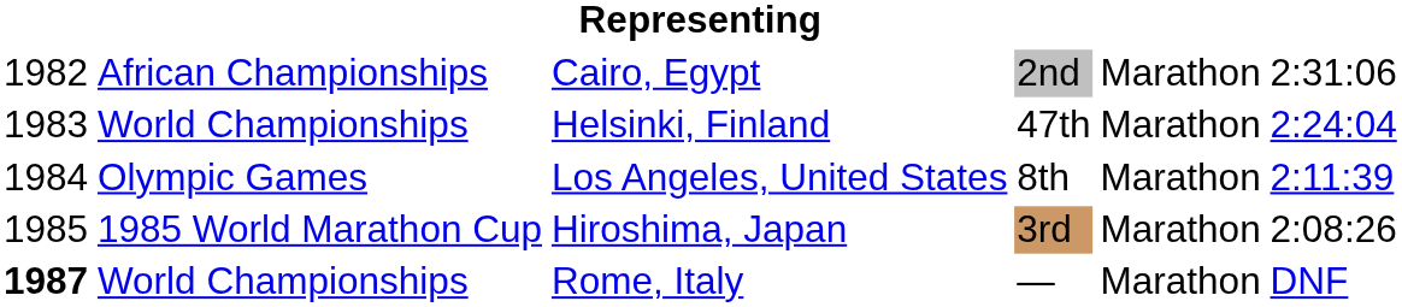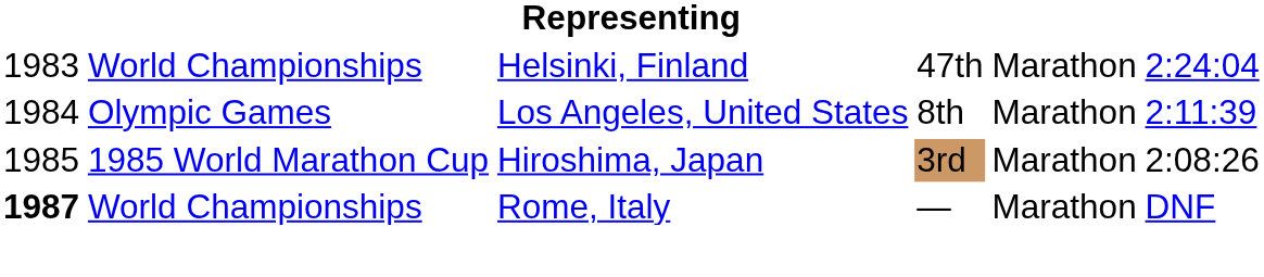 <table>
 <tr>
 <th colspan="6">Representing </th>
-</tr>
-<tr>
-<td>1982</td>
-<td><a href='#'>African Championships</a></td>
-<td><a href='#'>Cairo, Egypt</a></td>
-<td bgcolor="silver">2nd</td>
-<td>Marathon</td>
-<td>2:31:06</td>
 </tr>
 <tr>
 <td>1983</td>
 <td><a href='#'>World Championships</a></td>
 <td><a href='#'>Helsinki, Finland</a></td>
 <td>47th</td>
 <td>Marathon</td>
 <td><a href='#'>2:24:04</a></td>
 </tr>
 <tr>
 <td>1984</td>
 <td><a href='#'>Olympic Games</a></td>
 <td><a href='#'>Los Angeles, United States</a></td>
 <td>8th</td>
 <td>Marathon</td>
 <td><a href='#'>2:11:39</a></td>
 </tr>
 <tr>
 <td>1985</td>
 <td><a href='#'>1985 World Marathon Cup</a></td>
 <td><a href='#'>Hiroshima, Japan</a></td>
 <td bgcolor="cc9966">3rd</td>
 <td>Marathon</td>
 <td>2:08:26</td>
 </tr>
 <tr>
 <td><strong>1987</strong></td>
 <td><a href='#'>World Championships</a></td>
 <td><a href='#'>Rome, Italy</a></td>
 <td>—</td>
 <td>Marathon</td>
 <td><a href='#'>DNF</a></td>
 </tr>
 </table>
